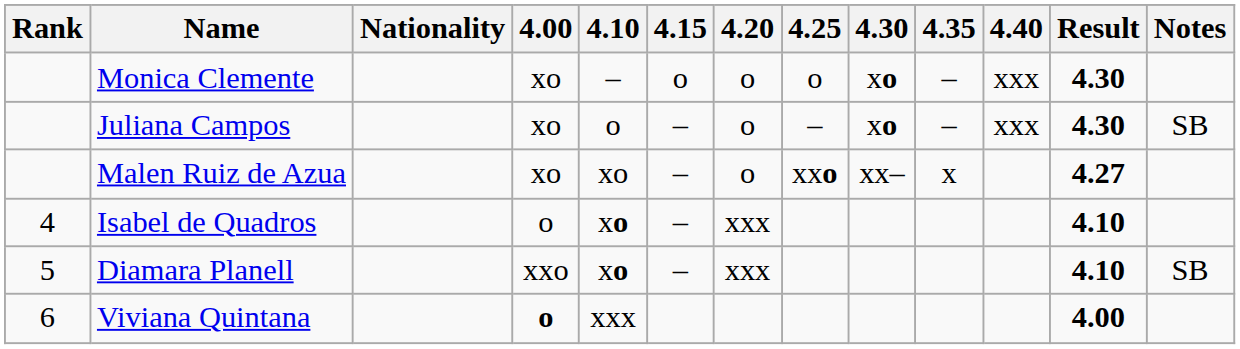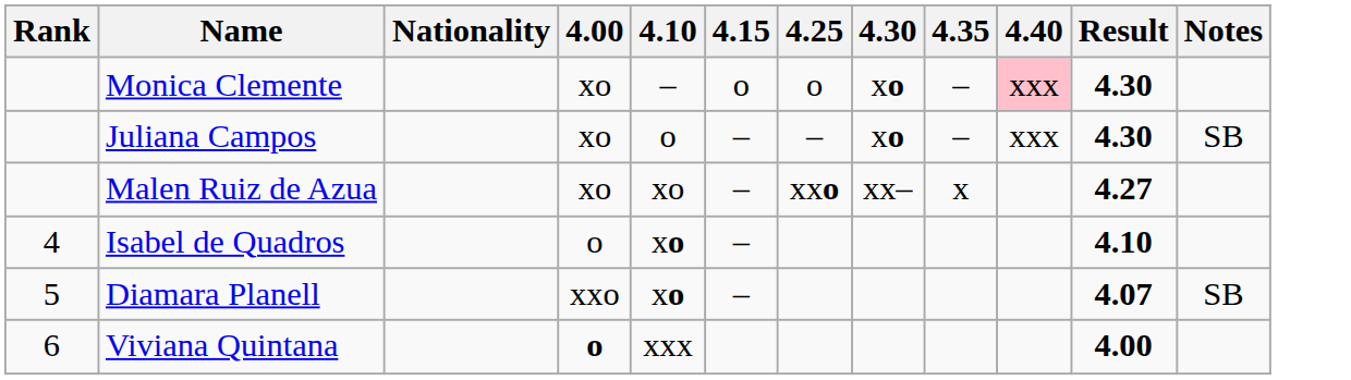 <table class="wikitable sortable" style="text-align:center">
 <tr>
 <th>Rank</th>
 <th>Name</th>
 <th>Nationality</th>
 <th>4.00</th>
 <th>4.10</th>
 <th>4.15</th>
-<th>4.20</th>
 <th>4.25</th>
 <th>4.30</th>
 <th>4.35</th>
 <th>4.40</th>
 <th>Result</th>
 <th>Notes</th>
 </tr>
 <tr>
 <td></td>
 <td align=left><a href='#'>Monica Clemente</a></td>
 <td align=left></td>
 <td>xo</td>
 <td>–</td>
 <td>o</td>
 <td>o</td>
-<td>o</td>
 <td>x<strong>o</strong></td>
 <td>–</td>
-<td>xxx</td>
+<td style="background: pink;">xxx</td>
 <td><strong>4.30</strong></td>
 <td></td>
 </tr>
 <tr>
 <td></td>
 <td align=left><a href='#'>Juliana Campos</a></td>
 <td align=left></td>
 <td>xo</td>
 <td>o</td>
 <td>–</td>
-<td>o</td>
 <td>–</td>
 <td>x<strong>o</strong></td>
 <td>–</td>
 <td>xxx</td>
 <td><strong>4.30</strong></td>
 <td>SB</td>
 </tr>
 <tr>
 <td></td>
 <td align=left><a href='#'>Malen Ruiz de Azua</a></td>
 <td align=left></td>
 <td>xo</td>
 <td>xo</td>
 <td>–</td>
-<td>o</td>
 <td>xx<strong>o</strong></td>
 <td>xx–</td>
 <td>x</td>
 <td></td>
 <td><strong>4.27</strong></td>
 <td></td>
 </tr>
 <tr>
 <td>4</td>
 <td align=left><a href='#'>Isabel de Quadros</a></td>
 <td align=left></td>
 <td>o</td>
 <td>x<strong>o</strong></td>
 <td>–</td>
-<td>xxx</td>
 <td></td>
 <td></td>
 <td></td>
 <td></td>
 <td><strong>4.10</strong></td>
 <td></td>
 </tr>
 <tr>
 <td>5</td>
 <td align=left><a href='#'>Diamara Planell</a></td>
 <td align=left></td>
 <td>xxo</td>
 <td>x<strong>o</strong></td>
 <td>–</td>
-<td>xxx</td>
 <td></td>
 <td></td>
 <td></td>
 <td></td>
-<td><strong>4.10</strong></td>
+<td><strong>4.07</strong></td>
 <td>SB</td>
 </tr>
 <tr>
 <td>6</td>
 <td align=left><a href='#'>Viviana Quintana</a></td>
 <td align=left></td>
 <td><strong>o</strong></td>
 <td>xxx</td>
 <td></td>
 <td></td>
 <td></td>
 <td></td>
 <td></td>
-<td></td>
 <td><strong>4.00</strong></td>
 <td></td>
 </tr>
 </table>
